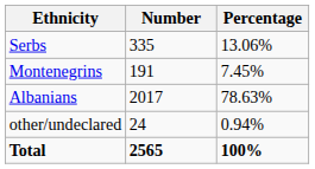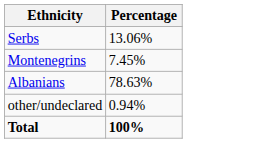 <table class="wikitable">
 <tr>
 <th width="100px">Ethnicity</th>
-<th width="80px">Number</th>
 <th width="80px">Percentage</th>
 </tr>
 <tr>
 <td><a href='#'>Serbs</a></td>
-<td>335</td>
 <td>13.06%</td>
 </tr>
 <tr>
 <td><a href='#'>Montenegrins</a></td>
-<td>191</td>
 <td>7.45%</td>
 </tr>
 <tr>
 <td><a href='#'>Albanians</a></td>
-<td>2017</td>
 <td>78.63%</td>
 </tr>
 <tr>
 <td>other/undeclared</td>
-<td>24</td>
 <td>0.94%</td>
 </tr>
 <tr>
 <td><strong>Total</strong></td>
-<td><strong>2565</strong></td>
 <td><strong>100%</strong></td>
 </tr>
 </table>
